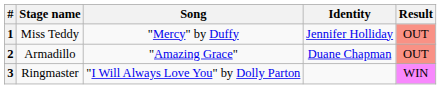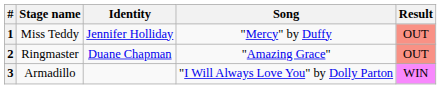 <table class="wikitable plainrowheaders" style="text-align: center;">
 <tr>
 <th>#</th>
 <th>Stage name</th>
+<th>Identity</th>
 <th>Song</th>
-<th>Identity</th>
 <th>Result</th>
 </tr>
 <tr>
 <th>1</th>
 <td>Miss Teddy</td>
+<td><a href='#'>Jennifer Holliday</a></td>
 <td>"<a href='#'>Mercy</a>" by <a href='#'>Duffy</a></td>
-<td><a href='#'>Jennifer Holliday</a></td>
 <td bgcolor=#F99185>OUT</td>
 </tr>
 <tr>
 <th>2</th>
-<td>Armadillo</td>
+<td>Ringmaster</td>
+<td><a href='#'>Duane Chapman</a></td>
 <td>"<a href='#'>Amazing Grace</a>"</td>
-<td><a href='#'>Duane Chapman</a></td>
 <td bgcolor=#F99185>OUT</td>
 </tr>
 <tr>
 <th>3</th>
-<td>Ringmaster</td>
+<td>Armadillo</td>
+<td></td>
 <td>"<a href='#'>I Will Always Love You</a>" by <a href='#'>Dolly Parton</a></td>
-<td></td>
 <td bgcolor=#F888FD>WIN</td>
 </tr>
 </table>
